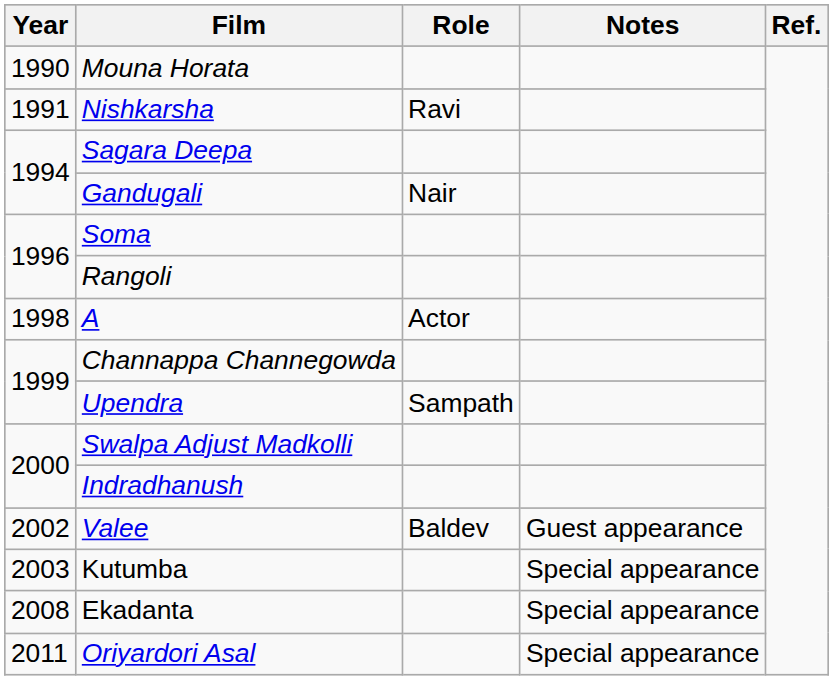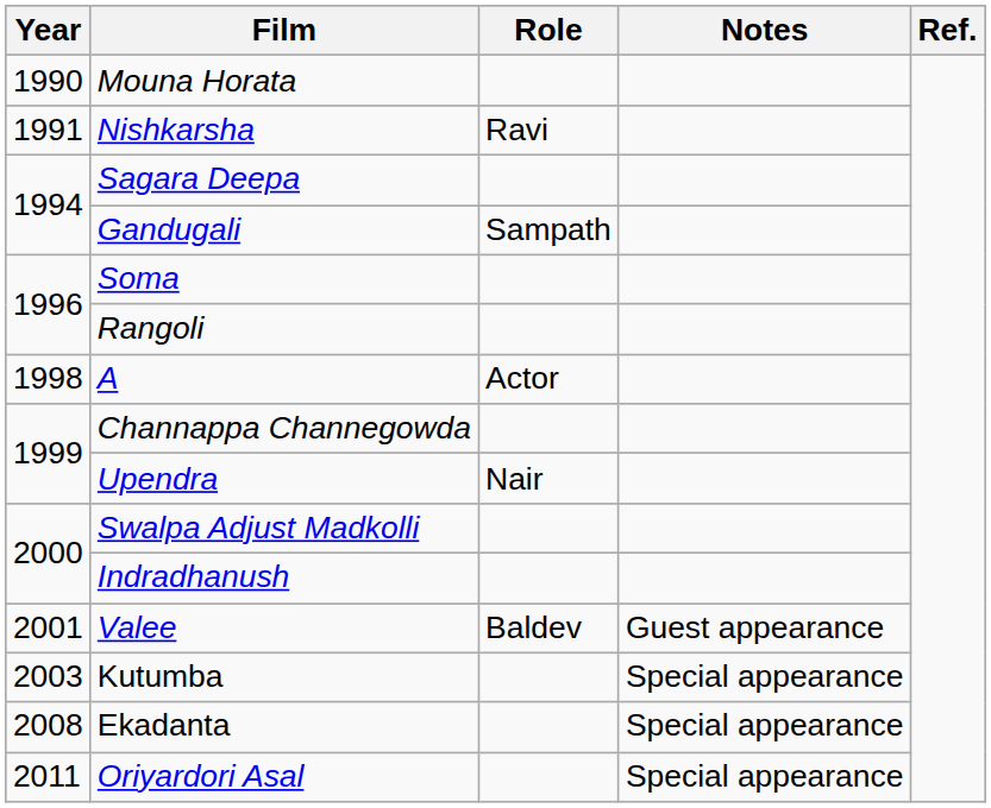 <table class="wikitable sortable">
 <tr>
 <th>Year</th>
 <th>Film</th>
 <th>Role</th>
 <th>Notes</th>
 <th>Ref.</th>
 </tr>
 <tr>
 <td>1990</td>
 <td><em>Mouna Horata</em></td>
 <td></td>
 <td></td>
 <td rowspan="15"></td>
 </tr>
 <tr>
 <td>1991</td>
 <td><em><a href='#'>Nishkarsha</a></em></td>
 <td>Ravi</td>
 <td></td>
 </tr>
 <tr>
 <td rowspan="2">1994</td>
 <td><em><a href='#'>Sagara Deepa</a></em></td>
 <td></td>
 <td></td>
 </tr>
 <tr>
 <td><em><a href='#'>Gandugali</a></em></td>
-<td>Nair</td>
+<td>Sampath</td>
 <td></td>
 </tr>
 <tr>
 <td rowspan="2">1996</td>
 <td><em><a href='#'>Soma</a></em></td>
 <td></td>
 <td></td>
 </tr>
 <tr>
 <td><em>Rangoli</em></td>
 <td></td>
 <td></td>
 </tr>
 <tr>
 <td>1998</td>
 <td><em><a href='#'>A</a></em></td>
 <td>Actor</td>
 <td></td>
 </tr>
 <tr>
 <td rowspan="2">1999</td>
 <td><em>Channappa Channegowda</em></td>
 <td></td>
 <td></td>
 </tr>
 <tr>
 <td><em><a href='#'>Upendra</a></em></td>
-<td>Sampath</td>
+<td>Nair</td>
 <td></td>
 </tr>
 <tr>
 <td rowspan="2">2000</td>
 <td><em><a href='#'>Swalpa Adjust Madkolli</a></em></td>
 <td></td>
 <td></td>
 </tr>
 <tr>
 <td><em><a href='#'>Indradhanush</a></em></td>
 <td></td>
 <td></td>
 </tr>
 <tr>
-<td>2002</td>
+<td>2001</td>
 <td><em><a href='#'>Valee</a></em></td>
 <td>Baldev</td>
 <td>Guest appearance</td>
 </tr>
 <tr>
 <td>2003</td>
 <td>Kutumba</td>
 <td></td>
 <td>Special appearance</td>
 </tr>
 <tr>
 <td>2008</td>
 <td>Ekadanta</td>
 <td></td>
 <td>Special appearance</td>
 </tr>
 <tr>
 <td>2011</td>
 <td><em><a href='#'>Oriyardori Asal</a></em></td>
 <td></td>
 <td>Special appearance</td>
 </tr>
 </table>
